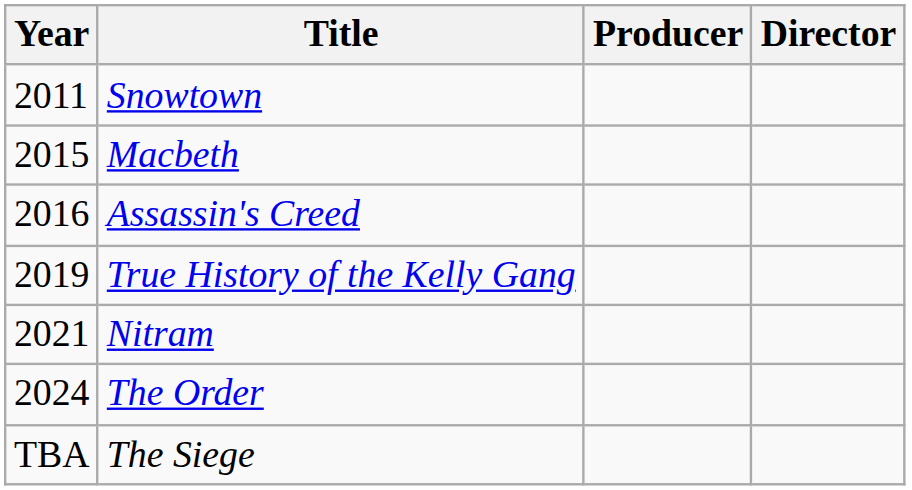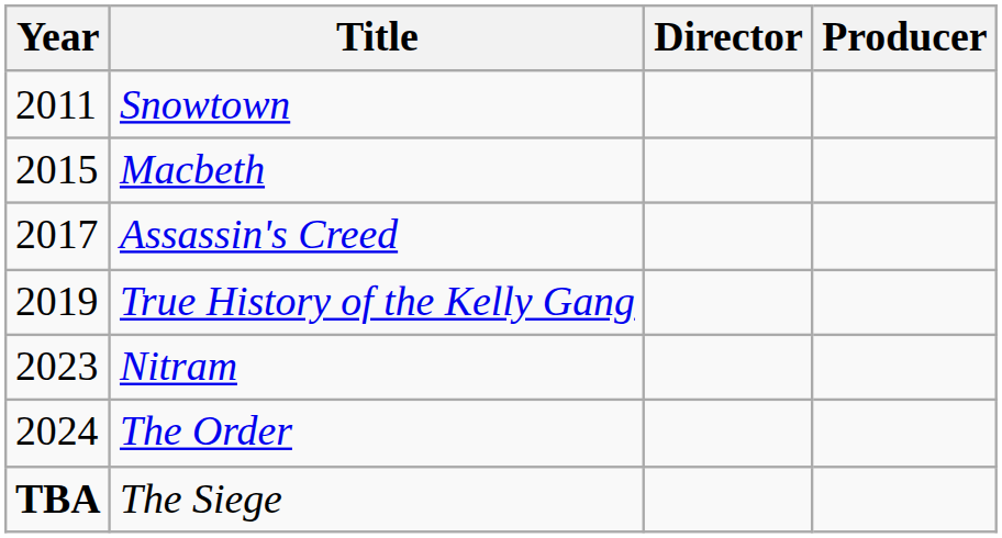 <table class="wikitable">
 <tr>
 <th>Year</th>
 <th>Title</th>
+<th>Director</th>
 <th>Producer</th>
-<th>Director</th>
 </tr>
 <tr>
 <td>2011</td>
 <td><em><a href='#'>Snowtown</a></em></td>
 <td></td>
 <td></td>
 </tr>
 <tr>
 <td>2015</td>
 <td><em><a href='#'>Macbeth</a></em></td>
 <td></td>
 <td></td>
 </tr>
 <tr>
-<td>2016</td>
+<td>2017</td>
 <td><em><a href='#'>Assassin's Creed</a></em></td>
 <td></td>
 <td></td>
 </tr>
 <tr>
 <td>2019</td>
 <td><em><a href='#'>True History of the Kelly Gang</a></em></td>
 <td></td>
 <td></td>
 </tr>
 <tr>
-<td>2021</td>
+<td>2023</td>
 <td><em><a href='#'>Nitram</a></em></td>
 <td></td>
 <td></td>
 </tr>
 <tr>
 <td>2024</td>
 <td><em><a href='#'>The Order</a></em></td>
 <td></td>
 <td></td>
 </tr>
 <tr>
-<td>TBA</td>
+<td><strong>TBA</strong></td>
 <td><em>The Siege</em></td>
 <td></td>
 <td></td>
 </tr>
 </table>
